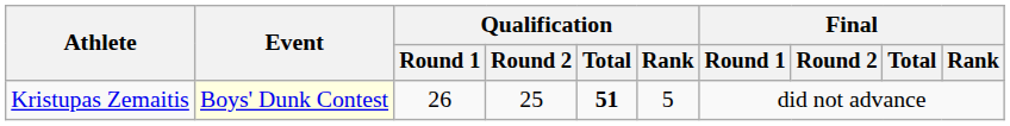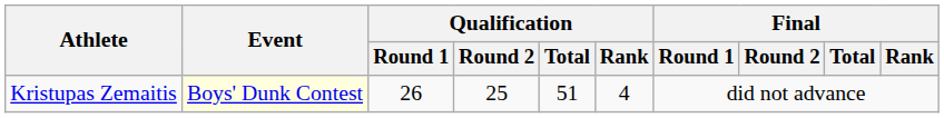 <table class="wikitable" style="font-size:90%;">
 <tr>
 <th rowspan=2>Athlete</th>
 <th rowspan=2>Event</th>
 <th colspan=4>Qualification</th>
 <th colspan=4>Final</th>
 </tr>
 <tr style="font-size:95%">
 <th>Round 1</th>
 <th>Round 2</th>
 <th>Total</th>
 <th>Rank</th>
 <th>Round 1</th>
 <th>Round 2</th>
 <th>Total</th>
 <th>Rank</th>
 </tr>
 <tr align=center>
 <td align=left><a href='#'>Kristupas Zemaitis</a></td>
 <td align=left style="background: lightyellow;"><a href='#'>Boys' Dunk Contest</a></td>
 <td>26</td>
 <td>25</td>
-<td><strong>51</strong></td>
-<td>5</td>
+<td>51</td>
+<td>4</td>
 <td colspan=4>did not advance</td>
 </tr>
 </table>
